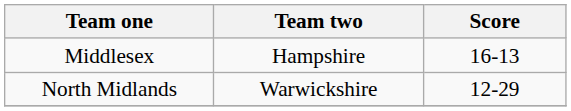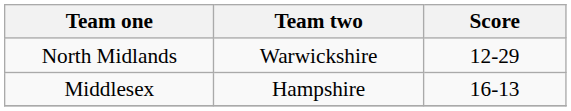 <table class="wikitable" style="text-align: center">
 <tr>
 <th width=150>Team one</th>
 <th width=150>Team two</th>
 <th width=100>Score</th>
 </tr>
 <tr>
+<td>North Midlands</td>
+<td>Warwickshire</td>
+<td>12-29</td>
+</tr>
+<tr>
 <td>Middlesex</td>
 <td>Hampshire</td>
 <td>16-13</td>
 </tr>
 <tr>
-<td>North Midlands</td>
-<td>Warwickshire</td>
-<td>12-29</td>
-</tr>
-<tr>
 </tr>
 </table>
